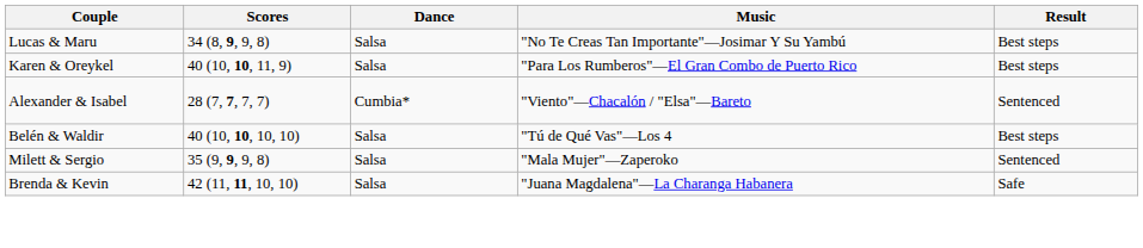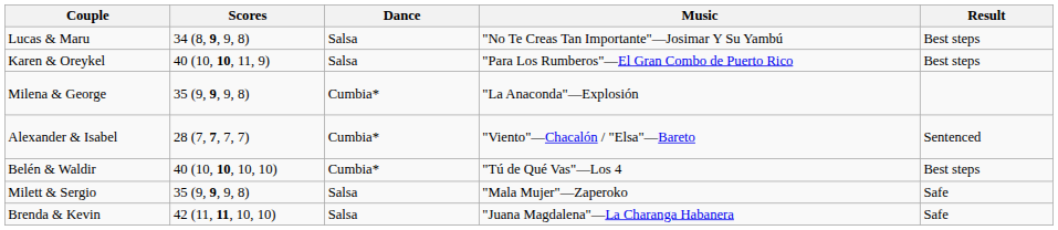 <table class="wikitable sortable" style="width:95%; white-space:nowrap">
 <tr>
 <th style="width:15%;">Couple<br></th>
 <th style="width:14%;">Scores</th>
 <th style="width:14%;">Dance</th>
 <th style="width:40%;">Music</th>
 <th style="width:12%;">Result</th>
 </tr>
 <tr>
 <td>Lucas & Maru<br></td>
 <td>34 (8, <strong>9</strong>, 9, 8)</td>
 <td>Salsa</td>
 <td>"No Te Creas Tan Importante"—Josimar Y Su Yambú</td>
 <td>Best steps</td>
 </tr>
 <tr>
 <td>Karen & Oreykel<br></td>
 <td>40 (10, <strong>10</strong>, 11, 9)</td>
 <td>Salsa</td>
 <td>"Para Los Rumberos"—<a href='#'>El Gran Combo de Puerto Rico</a></td>
 <td>Best steps</td>
 </tr>
 <tr style="height:50px">
+<td>Milena & George</td>
+<td>35 (9, <strong>9</strong>, 9, 8)</td>
+<td>Cumbia*</td>
+<td>"La Anaconda"—Explosión</td>
+<td></td>
+</tr>
+<tr style="height:50px">
 <td>Alexander & Isabel</td>
 <td>28 (7, <strong>7</strong>, 7, 7)</td>
 <td>Cumbia*</td>
 <td>"Viento"—<a href='#'>Chacalón</a> / "Elsa"—<a href='#'>Bareto</a></td>
 <td>Sentenced</td>
 </tr>
 <tr>
 <td>Belén & Waldir<br></td>
 <td>40 (10, <strong>10</strong>, 10, 10)</td>
-<td>Salsa</td>
+<td>Cumbia*</td>
 <td>"Tú de Qué Vas"—Los 4</td>
 <td>Best steps</td>
 </tr>
 <tr>
 <td>Milett & Sergio<br></td>
 <td>35 (9, <strong>9</strong>, 9, 8)</td>
 <td>Salsa</td>
 <td>"Mala Mujer"—Zaperoko</td>
-<td>Sentenced</td>
+<td>Safe</td>
 </tr>
 <tr>
 <td>Brenda & Kevin<br></td>
 <td>42 (11, <strong>11</strong>, 10, 10)</td>
 <td>Salsa</td>
 <td>"Juana Magdalena"—<a href='#'>La Charanga Habanera</a></td>
 <td>Safe</td>
 </tr>
 </table>
